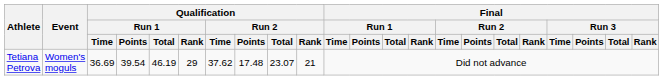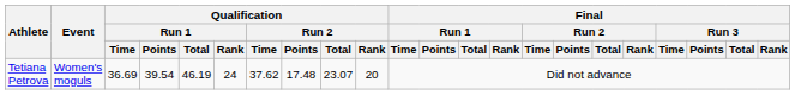 <table class="wikitable" style="font-size:90%">
 <tr>
 <th rowspan=3>Athlete</th>
 <th rowspan=3>Event</th>
 <th colspan=8>Qualification</th>
 <th colspan=12>Final</th>
 </tr>
 <tr style="font-size:95%">
 <th colspan=4>Run 1</th>
 <th colspan=4>Run 2</th>
 <th colspan=4>Run 1</th>
 <th colspan=4>Run 2</th>
 <th colspan=4>Run 3</th>
 </tr>
 <tr style="font-size:95%">
 <th>Time</th>
 <th>Points</th>
 <th>Total</th>
 <th>Rank</th>
 <th>Time</th>
 <th>Points</th>
 <th>Total</th>
 <th>Rank</th>
 <th>Time</th>
 <th>Points</th>
 <th>Total</th>
 <th>Rank</th>
 <th>Time</th>
 <th>Points</th>
 <th>Total</th>
 <th>Rank</th>
 <th>Time</th>
 <th>Points</th>
 <th>Total</th>
 <th>Rank</th>
 </tr>
 <tr align=center>
 <td align=left><a href='#'>Tetiana Petrova</a></td>
 <td align="left"><a href='#'>Women's moguls</a></td>
 <td>36.69</td>
 <td>39.54</td>
 <td>46.19</td>
-<td>29</td>
+<td>24</td>
 <td>37.62</td>
 <td>17.48</td>
 <td>23.07</td>
-<td>21</td>
+<td>20</td>
 <td colspan=12>Did not advance</td>
 </tr>
 </table>
